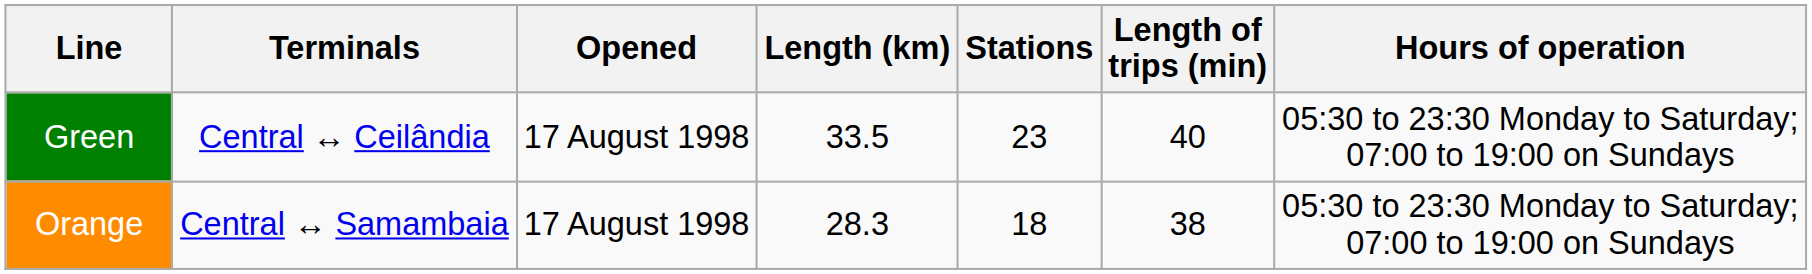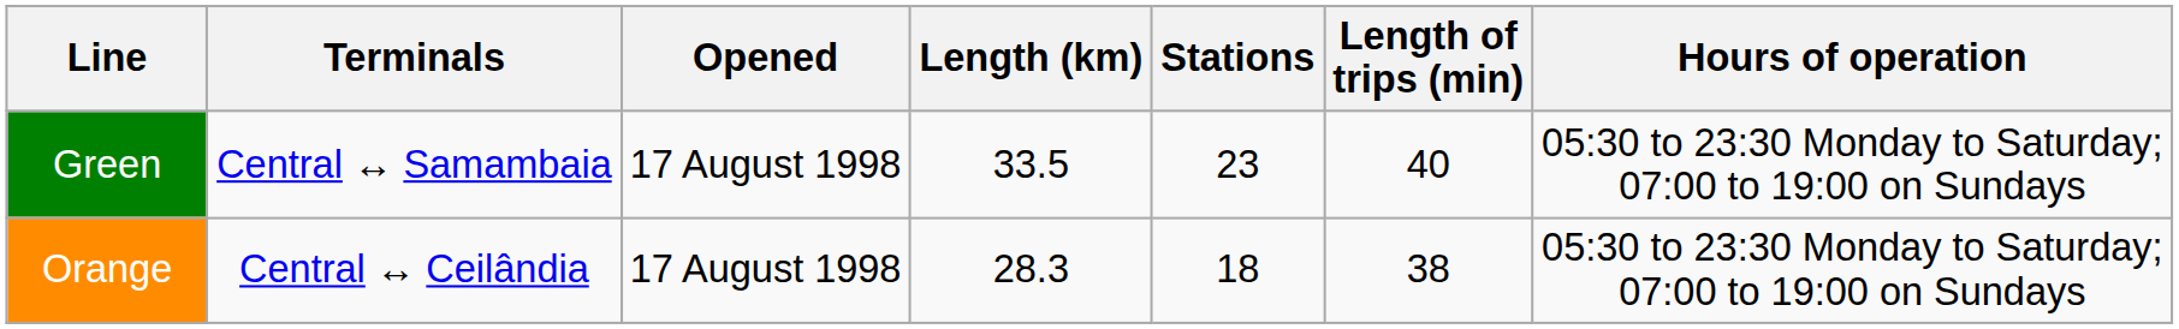 <table class="wikitable" style="margin: 1em auto;">
 <tr>
 <th style="text-align:center;" width="75px">Line</th>
 <th style="text-align:center;">Terminals</th>
 <th style="text-align:center;">Opened</th>
 <th style="text-align:center;">Length (km)</th>
 <th style="text-align:center;">Stations</th>
 <th style="text-align:center;">Length of <br>trips (min)</th>
 <th style="text-align:center;">Hours of operation</th>
 </tr>
 <tr style="text-align:center;">
 <td style="background:green; color:white;">Green</td>
-<td><a href='#'>Central</a> ↔ <a href='#'>Ceilândia</a></td>
+<td><a href='#'>Central</a> ↔ <a href='#'>Samambaia</a></td>
 <td>17 August 1998</td>
 <td>33.5</td>
 <td>23</td>
 <td>40</td>
 <td>05:30 to 23:30 Monday to Saturday; <br>07:00 to 19:00 on Sundays</td>
 </tr>
 <tr style="text-align:center;">
 <td style="background:darkorange; color:white;">Orange</td>
-<td><a href='#'>Central</a> ↔ <a href='#'>Samambaia</a></td>
+<td><a href='#'>Central</a> ↔ <a href='#'>Ceilândia</a></td>
 <td>17 August 1998</td>
 <td>28.3</td>
 <td>18</td>
 <td>38</td>
 <td>05:30 to 23:30 Monday to Saturday; <br>07:00 to 19:00 on Sundays</td>
 </tr>
 </table>
